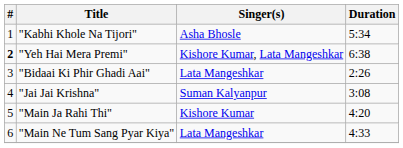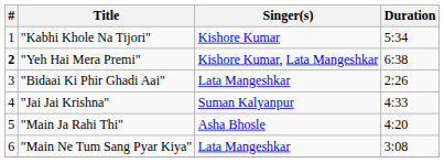 <table class="wikitable" style="font-size:95%;">
 <tr>
 <th>#</th>
 <th>Title</th>
 <th>Singer(s)</th>
 <th>Duration</th>
 </tr>
 <tr>
 <td>1</td>
 <td>"Kabhi Khole Na Tijori"</td>
-<td><a href='#'>Asha Bhosle</a></td>
+<td><a href='#'>Kishore Kumar</a></td>
 <td>5:34</td>
 </tr>
 <tr>
 <td><strong>2</strong></td>
 <td>"Yeh Hai Mera Premi"</td>
 <td><a href='#'>Kishore Kumar</a>, <a href='#'>Lata Mangeshkar</a></td>
 <td>6:38</td>
 </tr>
 <tr>
 <td>3</td>
 <td>"Bidaai Ki Phir Ghadi Aai"</td>
 <td><a href='#'>Lata Mangeshkar</a></td>
 <td>2:26</td>
 </tr>
 <tr>
 <td>4</td>
 <td>"Jai Jai Krishna"</td>
 <td><a href='#'>Suman Kalyanpur</a></td>
-<td>3:08</td>
+<td>4:33</td>
 </tr>
 <tr>
 <td>5</td>
 <td>"Main Ja Rahi Thi"</td>
-<td><a href='#'>Kishore Kumar</a></td>
+<td><a href='#'>Asha Bhosle</a></td>
 <td>4:20</td>
 </tr>
 <tr>
 <td>6</td>
 <td>"Main Ne Tum Sang Pyar Kiya"</td>
 <td><a href='#'>Lata Mangeshkar</a></td>
-<td>4:33</td>
+<td>3:08</td>
 </tr>
 <tr>
 </tr>
 </table>
